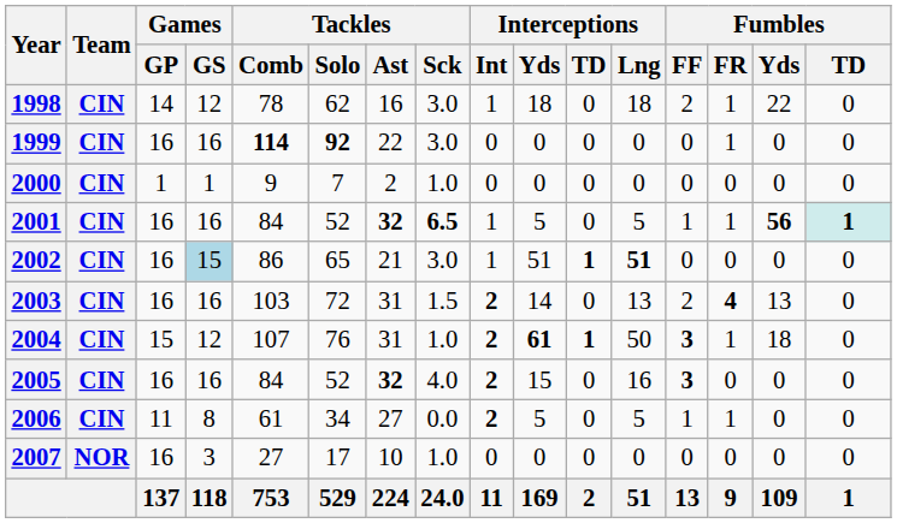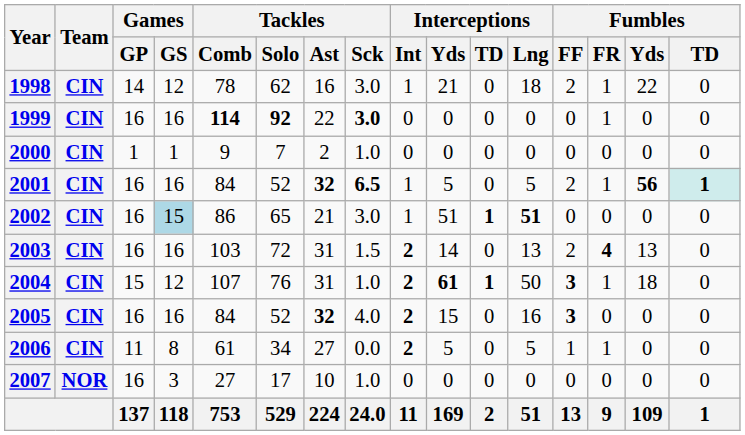 <table class="wikitable" style="text-align:center">
 <tr>
 <th rowspan="2">Year</th>
 <th rowspan="2">Team</th>
 <th colspan="2">Games</th>
 <th colspan="4">Tackles</th>
 <th colspan="4">Interceptions</th>
 <th colspan="4">Fumbles</th>
 </tr>
 <tr>
 <th>GP</th>
 <th>GS</th>
 <th>Comb</th>
 <th>Solo</th>
 <th>Ast</th>
 <th>Sck</th>
 <th>Int</th>
 <th>Yds</th>
 <th>TD</th>
 <th>Lng</th>
 <th>FF</th>
 <th>FR</th>
 <th>Yds</th>
 <th>TD</th>
 </tr>
 <tr>
 <th><a href='#'>1998</a></th>
 <th><a href='#'>CIN</a></th>
 <td>14</td>
 <td>12</td>
 <td>78</td>
 <td>62</td>
 <td>16</td>
 <td>3.0</td>
 <td>1</td>
-<td>18</td>
+<td>21</td>
 <td>0</td>
 <td>18</td>
 <td>2</td>
 <td>1</td>
 <td>22</td>
 <td>0</td>
 </tr>
 <tr>
 <th><a href='#'>1999</a></th>
 <th><a href='#'>CIN</a></th>
 <td>16</td>
 <td>16</td>
 <td><strong>114</strong></td>
 <td><strong>92</strong></td>
 <td>22</td>
-<td>3.0</td>
+<td><strong>3.0</strong></td>
 <td>0</td>
 <td>0</td>
 <td>0</td>
 <td>0</td>
 <td>0</td>
 <td>1</td>
 <td>0</td>
 <td>0</td>
 </tr>
 <tr>
 <th><a href='#'>2000</a></th>
 <th><a href='#'>CIN</a></th>
 <td>1</td>
 <td>1</td>
 <td>9</td>
 <td>7</td>
 <td>2</td>
 <td>1.0</td>
 <td>0</td>
 <td>0</td>
 <td>0</td>
 <td>0</td>
 <td>0</td>
 <td>0</td>
 <td>0</td>
 <td>0</td>
 </tr>
 <tr>
 <th><a href='#'>2001</a></th>
 <th><a href='#'>CIN</a></th>
 <td>16</td>
 <td>16</td>
 <td>84</td>
 <td>52</td>
 <td><strong>32</strong></td>
 <td><strong>6.5</strong></td>
 <td>1</td>
 <td>5</td>
 <td>0</td>
 <td>5</td>
-<td>1</td>
+<td>2</td>
 <td>1</td>
 <td><strong>56</strong></td>
 <td style="background:#cfecec; width:3em;"><strong>1</strong></td>
 </tr>
 <tr>
 <th><a href='#'>2002</a></th>
 <th><a href='#'>CIN</a></th>
 <td>16</td>
 <td style="background: lightblue;">15</td>
 <td>86</td>
 <td>65</td>
 <td>21</td>
 <td>3.0</td>
 <td>1</td>
 <td>51</td>
 <td><strong>1</strong></td>
 <td><strong>51</strong></td>
 <td>0</td>
 <td>0</td>
 <td>0</td>
 <td>0</td>
 </tr>
 <tr>
 <th><a href='#'>2003</a></th>
 <th><a href='#'>CIN</a></th>
 <td>16</td>
 <td>16</td>
 <td>103</td>
 <td>72</td>
 <td>31</td>
 <td>1.5</td>
 <td><strong>2</strong></td>
 <td>14</td>
 <td>0</td>
 <td>13</td>
 <td>2</td>
 <td><strong>4</strong></td>
 <td>13</td>
 <td>0</td>
 </tr>
 <tr>
 <th><a href='#'>2004</a></th>
 <th><a href='#'>CIN</a></th>
 <td>15</td>
 <td>12</td>
 <td>107</td>
 <td>76</td>
 <td>31</td>
 <td>1.0</td>
 <td><strong>2</strong></td>
 <td><strong>61</strong></td>
 <td><strong>1</strong></td>
 <td>50</td>
 <td><strong>3</strong></td>
 <td>1</td>
 <td>18</td>
 <td>0</td>
 </tr>
 <tr>
 <th><a href='#'>2005</a></th>
 <th><a href='#'>CIN</a></th>
 <td>16</td>
 <td>16</td>
 <td>84</td>
 <td>52</td>
 <td><strong>32</strong></td>
 <td>4.0</td>
 <td><strong>2</strong></td>
 <td>15</td>
 <td>0</td>
 <td>16</td>
 <td><strong>3</strong></td>
 <td>0</td>
 <td>0</td>
 <td>0</td>
 </tr>
 <tr>
 <th><a href='#'>2006</a></th>
 <th><a href='#'>CIN</a></th>
 <td>11</td>
 <td>8</td>
 <td>61</td>
 <td>34</td>
 <td>27</td>
 <td>0.0</td>
 <td><strong>2</strong></td>
 <td>5</td>
 <td>0</td>
 <td>5</td>
 <td>1</td>
 <td>1</td>
 <td>0</td>
 <td>0</td>
 </tr>
 <tr>
 <th><a href='#'>2007</a></th>
 <th><a href='#'>NOR</a></th>
 <td>16</td>
 <td>3</td>
 <td>27</td>
 <td>17</td>
 <td>10</td>
 <td>1.0</td>
 <td>0</td>
 <td>0</td>
 <td>0</td>
 <td>0</td>
 <td>0</td>
 <td>0</td>
 <td>0</td>
 <td>0</td>
 </tr>
 <tr>
 <th colspan="2"></th>
 <th>137</th>
 <th>118</th>
 <th>753</th>
 <th>529</th>
 <th>224</th>
 <th>24.0</th>
 <th>11</th>
 <th>169</th>
 <th>2</th>
 <th>51</th>
 <th>13</th>
 <th>9</th>
 <th>109</th>
 <th>1</th>
 </tr>
 </table>
